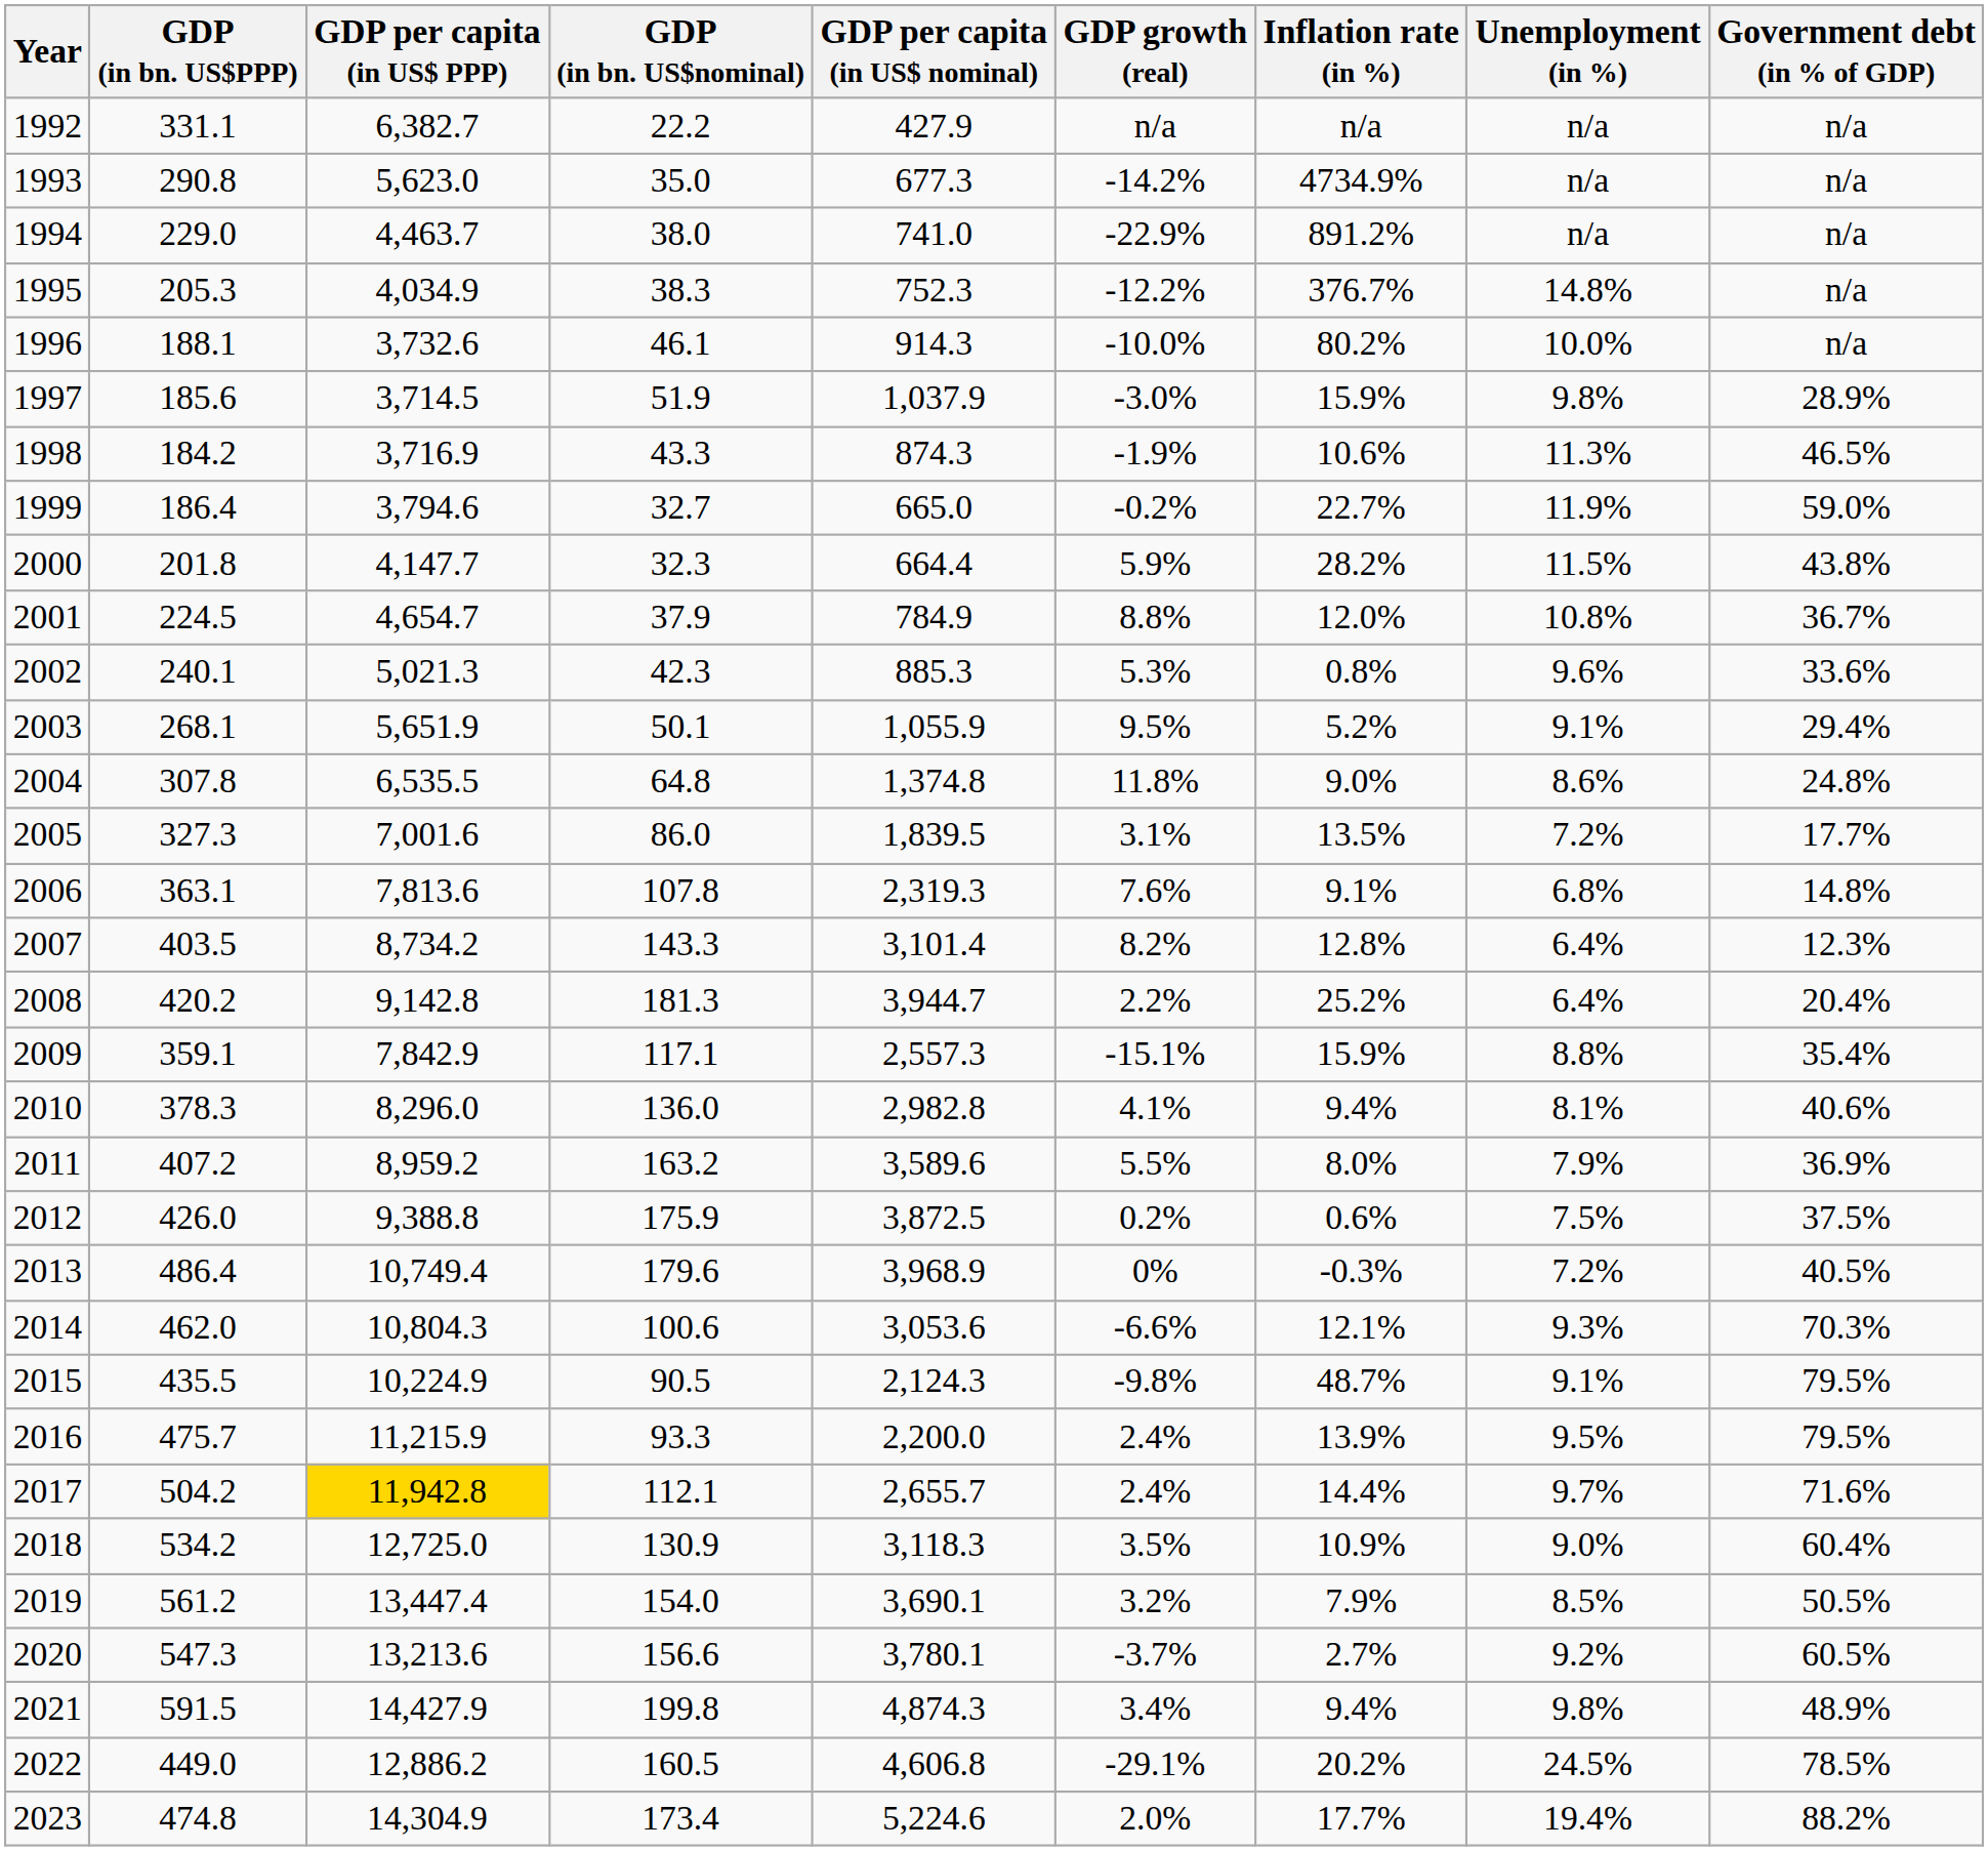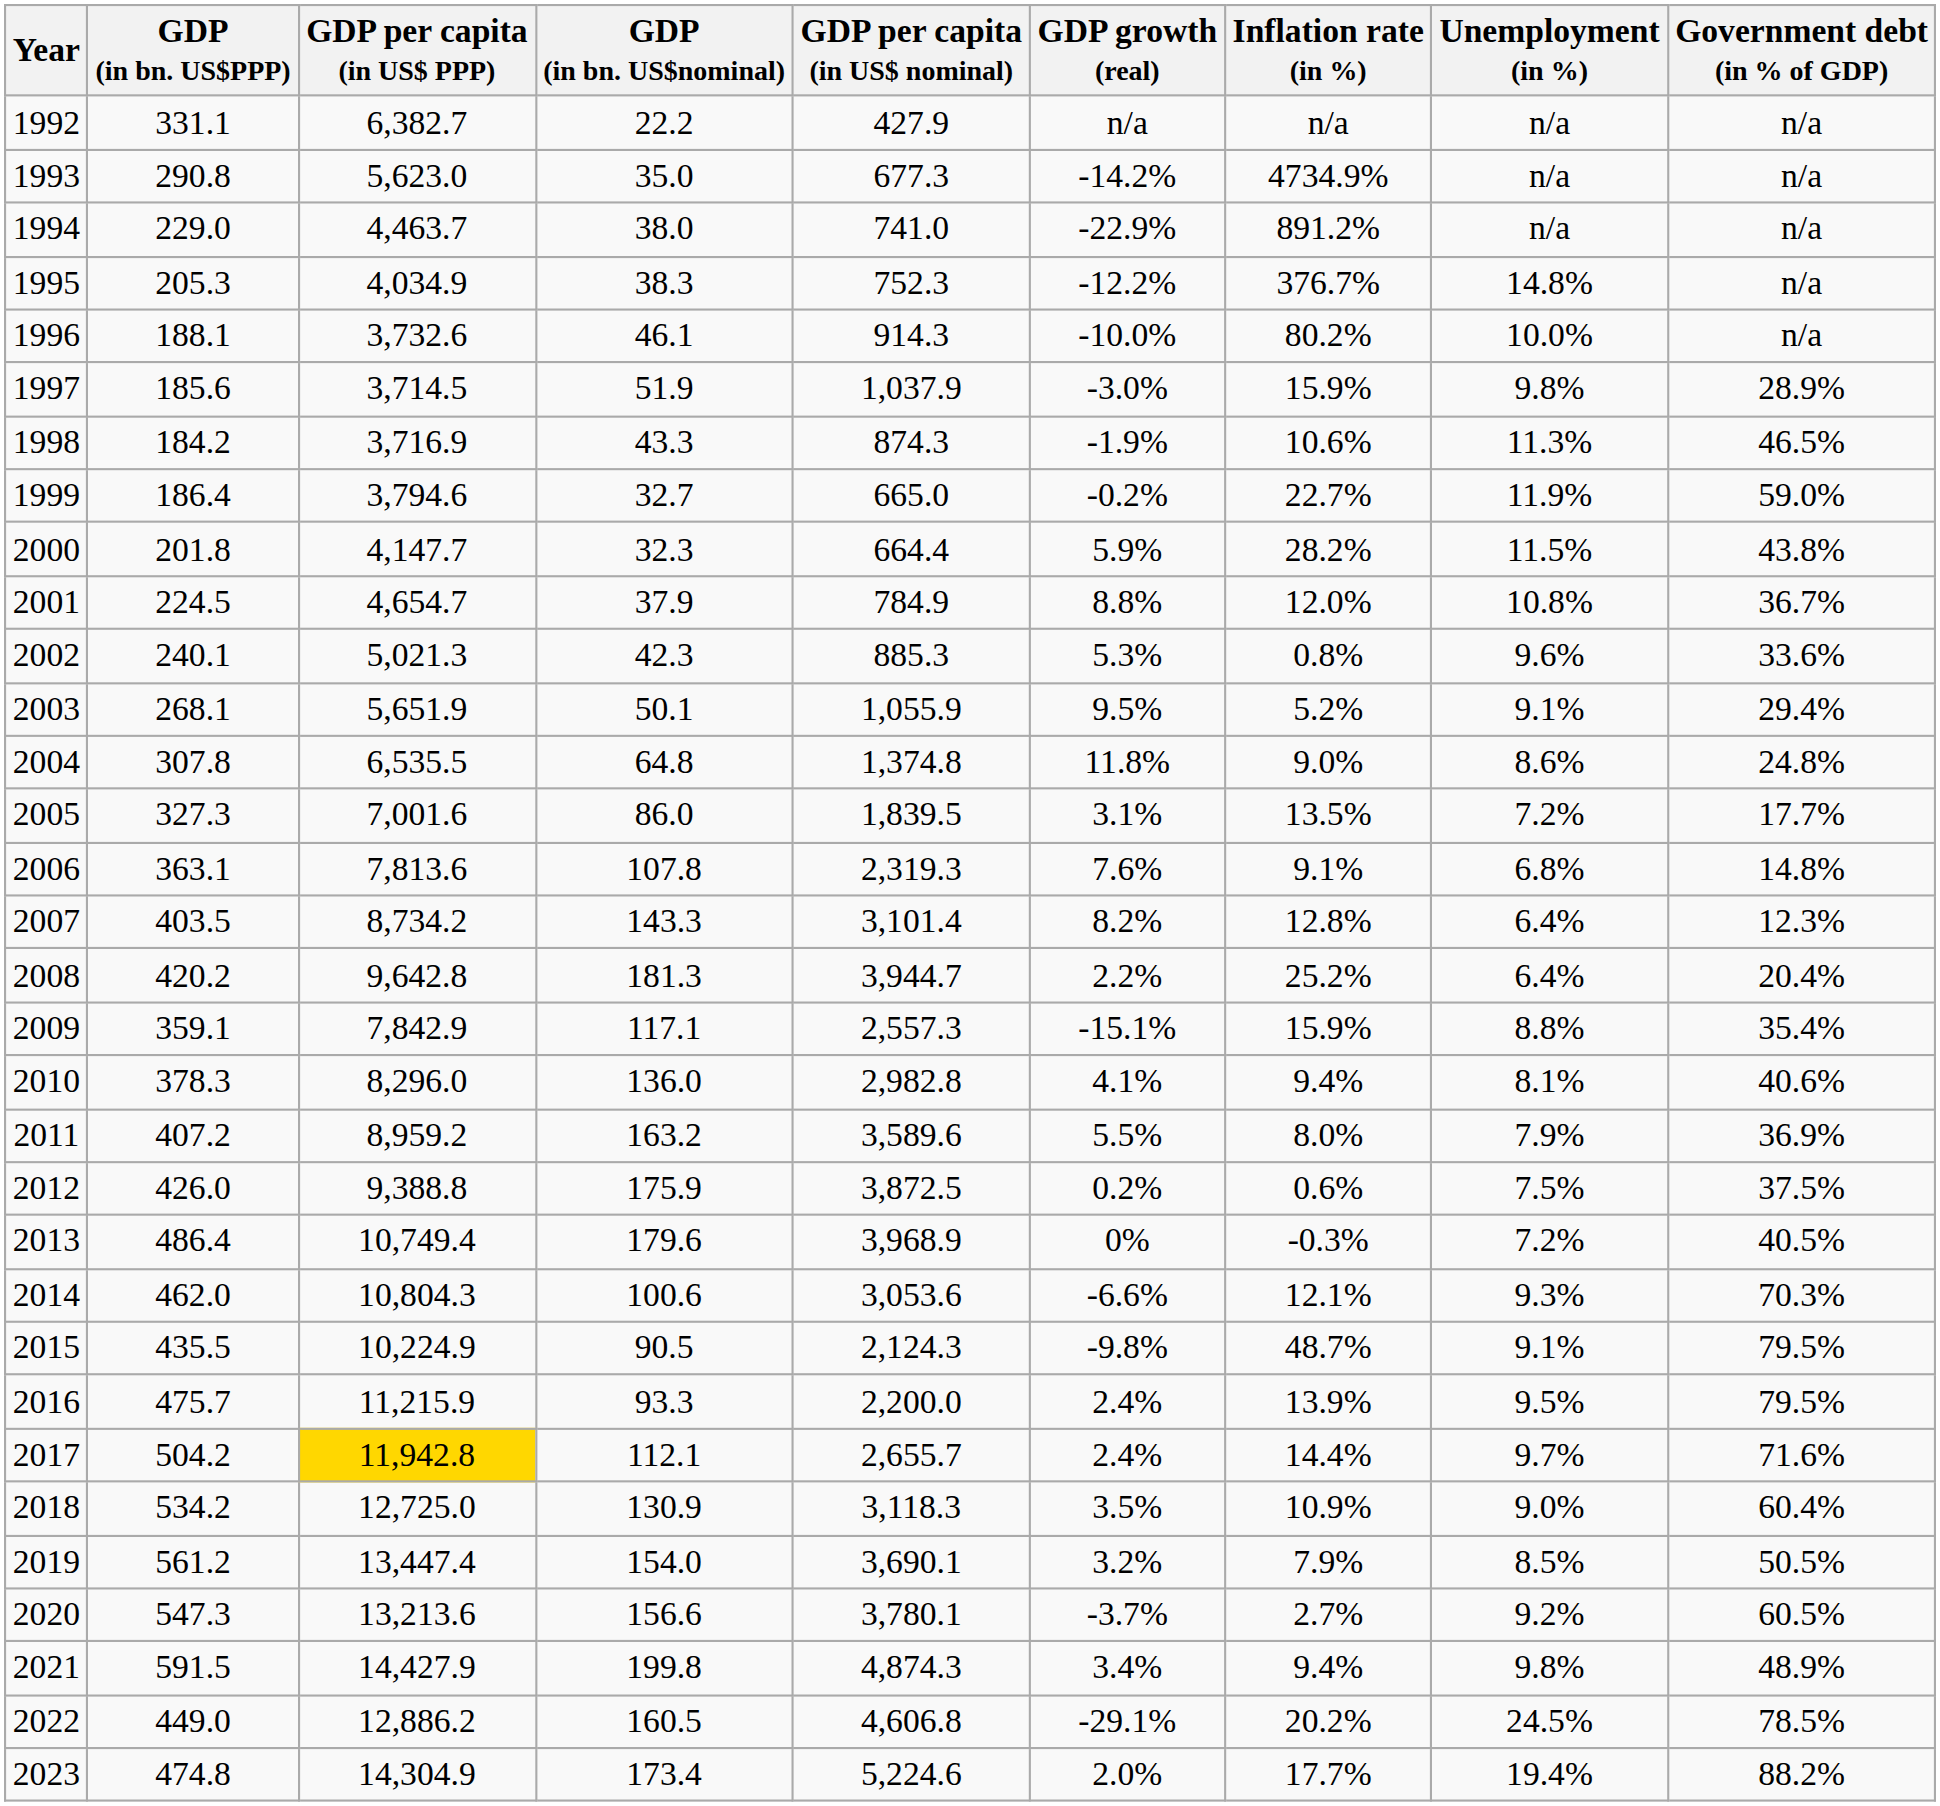 <table class="wikitable sortable sticky-header" style="text-align:center;">
 <tr>
 <th>Year</th>
 <th>GDP<br><small>(in bn. US$PPP)</small></th>
 <th>GDP per capita<br><small>(in US$ PPP)</small></th>
 <th>GDP<br><small>(in bn. US$nominal)</small></th>
 <th>GDP per capita<br><small>(in US$ nominal)</small></th>
 <th>GDP growth<br><small>(real)</small></th>
 <th>Inflation rate<br><small>(in %)</small></th>
 <th>Unemployment<br><small>(in %)</small></th>
 <th>Government debt<br><small>(in % of GDP)</small></th>
 </tr>
 <tr>
 <td>1992</td>
 <td>331.1</td>
 <td>6,382.7</td>
 <td>22.2</td>
 <td>427.9</td>
 <td>n/a</td>
 <td>n/a</td>
 <td>n/a</td>
 <td>n/a</td>
 </tr>
 <tr>
 <td>1993</td>
 <td>290.8</td>
 <td>5,623.0</td>
 <td>35.0</td>
 <td>677.3</td>
 <td>-14.2%</td>
 <td>4734.9%</td>
 <td>n/a</td>
 <td>n/a</td>
 </tr>
 <tr>
 <td>1994</td>
 <td>229.0</td>
 <td>4,463.7</td>
 <td>38.0</td>
 <td>741.0</td>
 <td>-22.9%</td>
 <td>891.2%</td>
 <td>n/a</td>
 <td>n/a</td>
 </tr>
 <tr>
 <td>1995</td>
 <td>205.3</td>
 <td>4,034.9</td>
 <td>38.3</td>
 <td>752.3</td>
 <td>-12.2%</td>
 <td>376.7%</td>
 <td>14.8%</td>
 <td>n/a</td>
 </tr>
 <tr>
 <td>1996</td>
 <td>188.1</td>
 <td>3,732.6</td>
 <td>46.1</td>
 <td>914.3</td>
 <td>-10.0%</td>
 <td>80.2%</td>
 <td>10.0%</td>
 <td>n/a</td>
 </tr>
 <tr>
 <td>1997</td>
 <td>185.6</td>
 <td>3,714.5</td>
 <td>51.9</td>
 <td>1,037.9</td>
 <td>-3.0%</td>
 <td>15.9%</td>
 <td>9.8%</td>
 <td>28.9%</td>
 </tr>
 <tr>
 <td>1998</td>
 <td>184.2</td>
 <td>3,716.9</td>
 <td>43.3</td>
 <td>874.3</td>
 <td>-1.9%</td>
 <td>10.6%</td>
 <td>11.3%</td>
 <td>46.5%</td>
 </tr>
 <tr>
 <td>1999</td>
 <td>186.4</td>
 <td>3,794.6</td>
 <td>32.7</td>
 <td>665.0</td>
 <td>-0.2%</td>
 <td>22.7%</td>
 <td>11.9%</td>
 <td>59.0%</td>
 </tr>
 <tr>
 <td>2000</td>
 <td>201.8</td>
 <td>4,147.7</td>
 <td>32.3</td>
 <td>664.4</td>
 <td>5.9%</td>
 <td>28.2%</td>
 <td>11.5%</td>
 <td>43.8%</td>
 </tr>
 <tr>
 <td>2001</td>
 <td>224.5</td>
 <td>4,654.7</td>
 <td>37.9</td>
 <td>784.9</td>
 <td>8.8%</td>
 <td>12.0%</td>
 <td>10.8%</td>
 <td>36.7%</td>
 </tr>
 <tr>
 <td>2002</td>
 <td>240.1</td>
 <td>5,021.3</td>
 <td>42.3</td>
 <td>885.3</td>
 <td>5.3%</td>
 <td>0.8%</td>
 <td>9.6%</td>
 <td>33.6%</td>
 </tr>
 <tr>
 <td>2003</td>
 <td>268.1</td>
 <td>5,651.9</td>
 <td>50.1</td>
 <td>1,055.9</td>
 <td>9.5%</td>
 <td>5.2%</td>
 <td>9.1%</td>
 <td>29.4%</td>
 </tr>
 <tr>
 <td>2004</td>
 <td>307.8</td>
 <td>6,535.5</td>
 <td>64.8</td>
 <td>1,374.8</td>
 <td>11.8%</td>
 <td>9.0%</td>
 <td>8.6%</td>
 <td>24.8%</td>
 </tr>
 <tr>
 <td>2005</td>
 <td>327.3</td>
 <td>7,001.6</td>
 <td>86.0</td>
 <td>1,839.5</td>
 <td>3.1%</td>
 <td>13.5%</td>
 <td>7.2%</td>
 <td>17.7%</td>
 </tr>
 <tr>
 <td>2006</td>
 <td>363.1</td>
 <td>7,813.6</td>
 <td>107.8</td>
 <td>2,319.3</td>
 <td>7.6%</td>
 <td>9.1%</td>
 <td>6.8%</td>
 <td>14.8%</td>
 </tr>
 <tr>
 <td>2007</td>
 <td>403.5</td>
 <td>8,734.2</td>
 <td>143.3</td>
 <td>3,101.4</td>
 <td>8.2%</td>
 <td>12.8%</td>
 <td>6.4%</td>
 <td>12.3%</td>
 </tr>
 <tr>
 <td>2008</td>
 <td>420.2</td>
-<td>9,142.8</td>
+<td>9,642.8</td>
 <td>181.3</td>
 <td>3,944.7</td>
 <td>2.2%</td>
 <td>25.2%</td>
 <td>6.4%</td>
 <td>20.4%</td>
 </tr>
 <tr>
 <td>2009</td>
 <td>359.1</td>
 <td>7,842.9</td>
 <td>117.1</td>
 <td>2,557.3</td>
 <td>-15.1%</td>
 <td>15.9%</td>
 <td>8.8%</td>
 <td>35.4%</td>
 </tr>
 <tr>
 <td>2010</td>
 <td>378.3</td>
 <td>8,296.0</td>
 <td>136.0</td>
 <td>2,982.8</td>
 <td>4.1%</td>
 <td>9.4%</td>
 <td>8.1%</td>
 <td>40.6%</td>
 </tr>
 <tr>
 <td>2011</td>
 <td>407.2</td>
 <td>8,959.2</td>
 <td>163.2</td>
 <td>3,589.6</td>
 <td>5.5%</td>
 <td>8.0%</td>
 <td>7.9%</td>
 <td>36.9%</td>
 </tr>
 <tr>
 <td>2012</td>
 <td>426.0</td>
 <td>9,388.8</td>
 <td>175.9</td>
 <td>3,872.5</td>
 <td>0.2%</td>
 <td>0.6%</td>
 <td>7.5%</td>
 <td>37.5%</td>
 </tr>
 <tr>
 <td>2013</td>
 <td>486.4</td>
 <td>10,749.4</td>
 <td>179.6</td>
 <td>3,968.9</td>
 <td>0%</td>
 <td>-0.3%</td>
 <td>7.2%</td>
 <td>40.5%</td>
 </tr>
 <tr>
 <td>2014</td>
 <td>462.0</td>
 <td>10,804.3</td>
 <td>100.6</td>
 <td>3,053.6</td>
 <td>-6.6%</td>
 <td>12.1%</td>
 <td>9.3%</td>
 <td>70.3%</td>
 </tr>
 <tr>
 <td>2015</td>
 <td>435.5</td>
 <td>10,224.9</td>
 <td>90.5</td>
 <td>2,124.3</td>
 <td>-9.8%</td>
 <td>48.7%</td>
 <td>9.1%</td>
 <td>79.5%</td>
 </tr>
 <tr>
 <td>2016</td>
 <td>475.7</td>
 <td>11,215.9</td>
 <td>93.3</td>
 <td>2,200.0</td>
 <td>2.4%</td>
 <td>13.9%</td>
 <td>9.5%</td>
 <td>79.5%</td>
 </tr>
 <tr>
 <td>2017</td>
 <td>504.2</td>
 <td style="background: gold;">11,942.8</td>
 <td>112.1</td>
 <td>2,655.7</td>
 <td>2.4%</td>
 <td>14.4%</td>
 <td>9.7%</td>
 <td>71.6%</td>
 </tr>
 <tr>
 <td>2018</td>
 <td>534.2</td>
 <td>12,725.0</td>
 <td>130.9</td>
 <td>3,118.3</td>
 <td>3.5%</td>
 <td>10.9%</td>
 <td>9.0%</td>
 <td>60.4%</td>
 </tr>
 <tr>
 <td>2019</td>
 <td>561.2</td>
 <td>13,447.4</td>
 <td>154.0</td>
 <td>3,690.1</td>
 <td>3.2%</td>
 <td>7.9%</td>
 <td>8.5%</td>
 <td>50.5%</td>
 </tr>
 <tr>
 <td>2020</td>
 <td>547.3</td>
 <td>13,213.6</td>
 <td>156.6</td>
 <td>3,780.1</td>
 <td>-3.7%</td>
 <td>2.7%</td>
 <td>9.2%</td>
 <td>60.5%</td>
 </tr>
 <tr>
 <td>2021</td>
 <td>591.5</td>
 <td>14,427.9</td>
 <td>199.8</td>
 <td>4,874.3</td>
 <td>3.4%</td>
 <td>9.4%</td>
 <td>9.8%</td>
 <td>48.9%</td>
 </tr>
 <tr>
 <td>2022</td>
 <td>449.0</td>
 <td>12,886.2</td>
 <td>160.5</td>
 <td>4,606.8</td>
 <td>-29.1%</td>
 <td>20.2%</td>
 <td>24.5%</td>
 <td>78.5%</td>
 </tr>
 <tr>
 <td>2023</td>
 <td>474.8</td>
 <td>14,304.9</td>
 <td>173.4</td>
 <td>5,224.6</td>
 <td>2.0%</td>
 <td>17.7%</td>
 <td>19.4%</td>
 <td>88.2%</td>
 </tr>
 </table>
